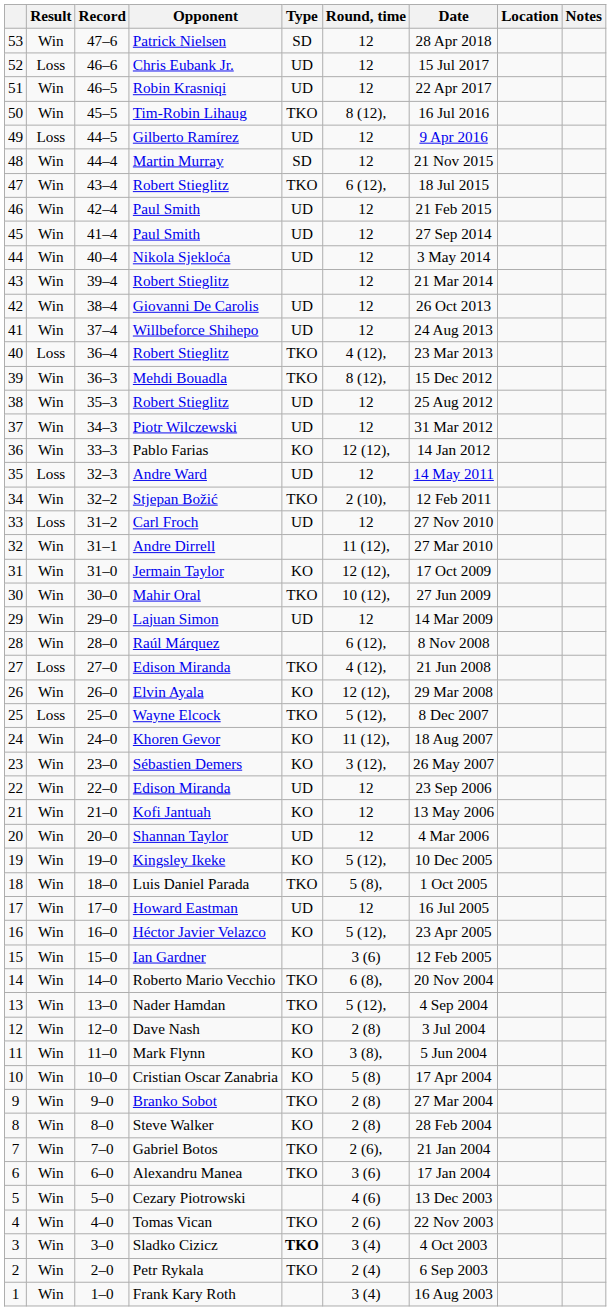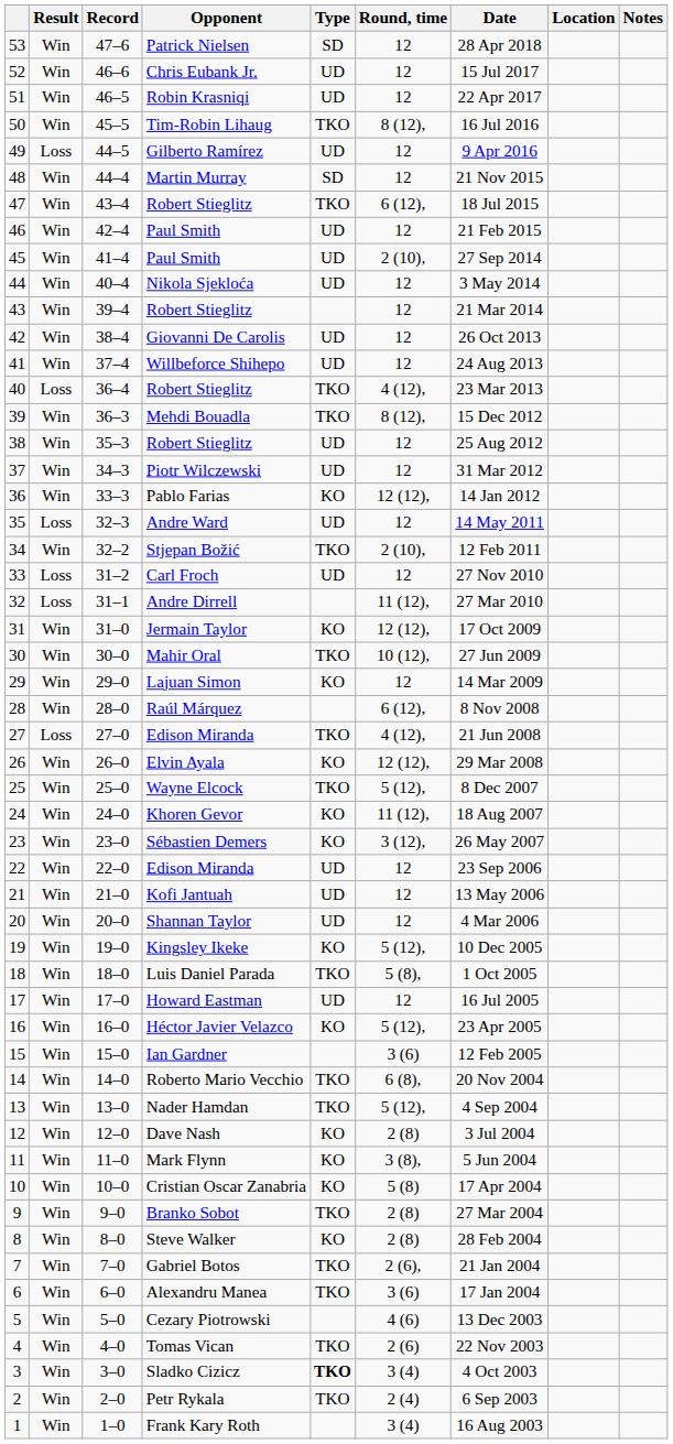 <table class="wikitable" style="text-align:center">
 <tr>
 <th></th>
 <th>Result</th>
 <th>Record</th>
 <th>Opponent</th>
 <th>Type</th>
 <th>Round, time</th>
 <th>Date</th>
 <th>Location</th>
 <th>Notes</th>
 </tr>
 <tr>
 <td>53</td>
 <td>Win</td>
 <td>47–6</td>
 <td style="text-align:left;"><a href='#'>Patrick Nielsen</a></td>
 <td>SD</td>
 <td>12</td>
 <td>28 Apr 2018</td>
 <td style="text-align:left;"></td>
 <td style="text-align:left;"></td>
 </tr>
 <tr>
 <td>52</td>
-<td>Loss</td>
+<td>Win</td>
 <td>46–6</td>
 <td style="text-align:left;"><a href='#'>Chris Eubank Jr.</a></td>
 <td>UD</td>
 <td>12</td>
 <td>15 Jul 2017</td>
 <td style="text-align:left;"></td>
 <td style="text-align:left;"></td>
 </tr>
 <tr>
 <td>51</td>
 <td>Win</td>
 <td>46–5</td>
 <td style="text-align:left;"><a href='#'>Robin Krasniqi</a></td>
 <td>UD</td>
 <td>12</td>
 <td>22 Apr 2017</td>
 <td style="text-align:left;"></td>
 <td></td>
 </tr>
 <tr>
 <td>50</td>
 <td>Win</td>
 <td>45–5</td>
 <td style="text-align:left;"><a href='#'>Tim-Robin Lihaug</a></td>
 <td>TKO</td>
 <td>8 (12), </td>
 <td>16 Jul 2016</td>
 <td style="text-align:left;"></td>
 <td style="text-align:left;"></td>
 </tr>
 <tr>
 <td>49</td>
 <td>Loss</td>
 <td>44–5</td>
 <td style="text-align:left;"><a href='#'>Gilberto Ramírez</a></td>
 <td>UD</td>
 <td>12</td>
 <td><a href='#'>9 Apr 2016</a></td>
 <td style="text-align:left;"></td>
 <td style="text-align:left;"></td>
 </tr>
 <tr>
 <td>48</td>
 <td>Win</td>
 <td>44–4</td>
 <td style="text-align:left;"><a href='#'>Martin Murray</a></td>
 <td>SD</td>
 <td>12</td>
 <td>21 Nov 2015</td>
 <td style="text-align:left;"></td>
 <td style="text-align:left;"></td>
 </tr>
 <tr>
 <td>47</td>
 <td>Win</td>
 <td>43–4</td>
 <td style="text-align:left;"><a href='#'>Robert Stieglitz</a></td>
 <td>TKO</td>
 <td>6 (12), </td>
 <td>18 Jul 2015</td>
 <td style="text-align:left;"></td>
 <td style="text-align:left;"></td>
 </tr>
 <tr>
 <td>46</td>
 <td>Win</td>
 <td>42–4</td>
 <td style="text-align:left;"><a href='#'>Paul Smith</a></td>
 <td>UD</td>
 <td>12</td>
 <td>21 Feb 2015</td>
 <td style="text-align:left;"></td>
 <td style="text-align:left;"></td>
 </tr>
 <tr>
 <td>45</td>
 <td>Win</td>
 <td>41–4</td>
 <td style="text-align:left;"><a href='#'>Paul Smith</a></td>
 <td>UD</td>
-<td>12</td>
+<td>2 (10), </td>
 <td>27 Sep 2014</td>
 <td style="text-align:left;"></td>
 <td style="text-align:left;"></td>
 </tr>
 <tr>
 <td>44</td>
 <td>Win</td>
 <td>40–4</td>
 <td style="text-align:left;"><a href='#'>Nikola Sjekloća</a></td>
 <td>UD</td>
 <td>12</td>
 <td>3 May 2014</td>
 <td style="text-align:left;"></td>
 <td style="text-align:left;"></td>
 </tr>
 <tr>
 <td>43</td>
 <td>Win</td>
 <td>39–4</td>
 <td style="text-align:left;"><a href='#'>Robert Stieglitz</a></td>
 <td></td>
 <td>12</td>
 <td>21 Mar 2014</td>
 <td style="text-align:left;"></td>
 <td style="text-align:left;"></td>
 </tr>
 <tr>
 <td>42</td>
 <td>Win</td>
 <td>38–4</td>
 <td style="text-align:left;"><a href='#'>Giovanni De Carolis</a></td>
 <td>UD</td>
 <td>12</td>
 <td>26 Oct 2013</td>
 <td style="text-align:left;"></td>
 <td style="text-align:left;"></td>
 </tr>
 <tr>
 <td>41</td>
 <td>Win</td>
 <td>37–4</td>
 <td style="text-align:left;"><a href='#'>Willbeforce Shihepo</a></td>
 <td>UD</td>
 <td>12</td>
 <td>24 Aug 2013</td>
 <td style="text-align:left;"></td>
 <td style="text-align:left;"></td>
 </tr>
 <tr>
 <td>40</td>
 <td>Loss</td>
 <td>36–4</td>
 <td style="text-align:left;"><a href='#'>Robert Stieglitz</a></td>
 <td>TKO</td>
 <td>4 (12), </td>
 <td>23 Mar 2013</td>
 <td style="text-align:left;"></td>
 <td style="text-align:left;"></td>
 </tr>
 <tr>
 <td>39</td>
 <td>Win</td>
 <td>36–3</td>
 <td style="text-align:left;"><a href='#'>Mehdi Bouadla</a></td>
 <td>TKO</td>
 <td>8 (12), </td>
 <td>15 Dec 2012</td>
 <td style="text-align:left;"></td>
 <td style="text-align:left;"></td>
 </tr>
 <tr>
 <td>38</td>
 <td>Win</td>
 <td>35–3</td>
 <td style="text-align:left;"><a href='#'>Robert Stieglitz</a></td>
 <td>UD</td>
 <td>12</td>
 <td>25 Aug 2012</td>
 <td style="text-align:left;"></td>
 <td style="text-align:left;"></td>
 </tr>
 <tr>
 <td>37</td>
 <td>Win</td>
 <td>34–3</td>
 <td style="text-align:left;"><a href='#'>Piotr Wilczewski</a></td>
 <td>UD</td>
 <td>12</td>
 <td>31 Mar 2012</td>
 <td style="text-align:left;"></td>
 <td style="text-align:left;"></td>
 </tr>
 <tr>
 <td>36</td>
 <td>Win</td>
 <td>33–3</td>
 <td style="text-align:left;">Pablo Farias</td>
 <td>KO</td>
 <td>12 (12), </td>
 <td>14 Jan 2012</td>
 <td style="text-align:left;"></td>
 <td style="text-align:left;"></td>
 </tr>
 <tr>
 <td>35</td>
 <td>Loss</td>
 <td>32–3</td>
 <td style="text-align:left;"><a href='#'>Andre Ward</a></td>
 <td>UD</td>
 <td>12</td>
 <td><a href='#'>14 May 2011</a></td>
 <td style="text-align:left;"></td>
 <td style="text-align:left;"></td>
 </tr>
 <tr>
 <td>34</td>
 <td>Win</td>
 <td>32–2</td>
 <td style="text-align:left;"><a href='#'>Stjepan Božić</a></td>
 <td>TKO</td>
 <td>2 (10), </td>
 <td>12 Feb 2011</td>
 <td style="text-align:left;"></td>
 <td></td>
 </tr>
 <tr>
 <td>33</td>
 <td>Loss</td>
 <td>31–2</td>
 <td style="text-align:left;"><a href='#'>Carl Froch</a></td>
 <td>UD</td>
 <td>12</td>
 <td>27 Nov 2010</td>
 <td style="text-align:left;"></td>
 <td style="text-align:left;"></td>
 </tr>
 <tr>
 <td>32</td>
-<td>Win</td>
+<td>Loss</td>
 <td>31–1</td>
 <td style="text-align:left;"><a href='#'>Andre Dirrell</a></td>
 <td></td>
 <td>11 (12), </td>
 <td>27 Mar 2010</td>
 <td style="text-align:left;"></td>
 <td style="text-align:left;"></td>
 </tr>
 <tr>
 <td>31</td>
 <td>Win</td>
 <td>31–0</td>
 <td style="text-align:left;"><a href='#'>Jermain Taylor</a></td>
 <td>KO</td>
 <td>12 (12), </td>
 <td>17 Oct 2009</td>
 <td style="text-align:left;"></td>
 <td style="text-align:left;"></td>
 </tr>
 <tr>
 <td>30</td>
 <td>Win</td>
 <td>30–0</td>
 <td style="text-align:left;"><a href='#'>Mahir Oral</a></td>
 <td>TKO</td>
 <td>10 (12), </td>
 <td>27 Jun 2009</td>
 <td style="text-align:left;"></td>
 <td style="text-align:left;"></td>
 </tr>
 <tr>
 <td>29</td>
 <td>Win</td>
 <td>29–0</td>
 <td style="text-align:left;"><a href='#'>Lajuan Simon</a></td>
-<td>UD</td>
+<td>KO</td>
 <td>12</td>
 <td>14 Mar 2009</td>
 <td style="text-align:left;"></td>
 <td style="text-align:left;"></td>
 </tr>
 <tr>
 <td>28</td>
 <td>Win</td>
 <td>28–0</td>
 <td style="text-align:left;"><a href='#'>Raúl Márquez</a></td>
 <td></td>
 <td>6 (12), </td>
 <td>8 Nov 2008</td>
 <td style="text-align:left;"></td>
 <td style="text-align:left;"></td>
 </tr>
 <tr>
 <td>27</td>
 <td>Loss</td>
 <td>27–0</td>
 <td style="text-align:left;"><a href='#'>Edison Miranda</a></td>
 <td>TKO</td>
 <td>4 (12), </td>
 <td>21 Jun 2008</td>
 <td style="text-align:left;"></td>
 <td></td>
 </tr>
 <tr>
 <td>26</td>
 <td>Win</td>
 <td>26–0</td>
 <td style="text-align:left;"><a href='#'>Elvin Ayala</a></td>
 <td>KO</td>
 <td>12 (12), </td>
 <td>29 Mar 2008</td>
 <td style="text-align:left;"></td>
 <td style="text-align:left;"></td>
 </tr>
 <tr>
 <td>25</td>
-<td>Loss</td>
+<td>Win</td>
 <td>25–0</td>
 <td style="text-align:left;"><a href='#'>Wayne Elcock</a></td>
 <td>TKO</td>
 <td>5 (12), </td>
 <td>8 Dec 2007</td>
 <td style="text-align:left;"></td>
 <td style="text-align:left;"></td>
 </tr>
 <tr>
 <td>24</td>
 <td>Win</td>
 <td>24–0</td>
 <td style="text-align:left;"><a href='#'>Khoren Gevor</a></td>
 <td>KO</td>
 <td>11 (12), </td>
 <td>18 Aug 2007</td>
 <td style="text-align:left;"></td>
 <td style="text-align:left;"></td>
 </tr>
 <tr>
 <td>23</td>
 <td>Win</td>
 <td>23–0</td>
 <td style="text-align:left;"><a href='#'>Sébastien Demers</a></td>
 <td>KO</td>
 <td>3 (12), </td>
 <td>26 May 2007</td>
 <td style="text-align:left;"></td>
 <td style="text-align:left;"></td>
 </tr>
 <tr>
 <td>22</td>
 <td>Win</td>
 <td>22–0</td>
 <td style="text-align:left;"><a href='#'>Edison Miranda</a></td>
 <td>UD</td>
 <td>12</td>
 <td>23 Sep 2006</td>
 <td style="text-align:left;"></td>
 <td style="text-align:left;"></td>
 </tr>
 <tr>
 <td>21</td>
 <td>Win</td>
 <td>21–0</td>
 <td style="text-align:left;"><a href='#'>Kofi Jantuah</a></td>
-<td>KO</td>
+<td>UD</td>
 <td>12</td>
 <td>13 May 2006</td>
 <td style="text-align:left;"></td>
 <td style="text-align:left;"></td>
 </tr>
 <tr>
 <td>20</td>
 <td>Win</td>
 <td>20–0</td>
 <td style="text-align:left;"><a href='#'>Shannan Taylor</a></td>
 <td>UD</td>
 <td>12</td>
 <td>4 Mar 2006</td>
 <td style="text-align:left;"></td>
 <td style="text-align:left;"></td>
 </tr>
 <tr>
 <td>19</td>
 <td>Win</td>
 <td>19–0</td>
 <td style="text-align:left;"><a href='#'>Kingsley Ikeke</a></td>
 <td>KO</td>
 <td>5 (12), </td>
 <td>10 Dec 2005</td>
 <td style="text-align:left;"></td>
 <td style="text-align:left;"></td>
 </tr>
 <tr>
 <td>18</td>
 <td>Win</td>
 <td>18–0</td>
 <td style="text-align:left;">Luis Daniel Parada</td>
 <td>TKO</td>
 <td>5 (8), </td>
 <td>1 Oct 2005</td>
 <td style="text-align:left;"></td>
 <td></td>
 </tr>
 <tr>
 <td>17</td>
 <td>Win</td>
 <td>17–0</td>
 <td style="text-align:left;"><a href='#'>Howard Eastman</a></td>
 <td>UD</td>
 <td>12</td>
 <td>16 Jul 2005</td>
 <td style="text-align:left;"></td>
 <td style="text-align:left;"></td>
 </tr>
 <tr>
 <td>16</td>
 <td>Win</td>
 <td>16–0</td>
 <td style="text-align:left;"><a href='#'>Héctor Javier Velazco</a></td>
 <td>KO</td>
 <td>5 (12), </td>
 <td>23 Apr 2005</td>
 <td style="text-align:left;"></td>
 <td style="text-align:left;"></td>
 </tr>
 <tr>
 <td>15</td>
 <td>Win</td>
 <td>15–0</td>
 <td style="text-align:left;"><a href='#'>Ian Gardner</a></td>
 <td></td>
 <td>3 (6)</td>
 <td>12 Feb 2005</td>
 <td style="text-align:left;"></td>
 <td style="text-align:left;"></td>
 </tr>
 <tr>
 <td>14</td>
 <td>Win</td>
 <td>14–0</td>
 <td style="text-align:left;">Roberto Mario Vecchio</td>
 <td>TKO</td>
 <td>6 (8), </td>
 <td>20 Nov 2004</td>
 <td style="text-align:left;"></td>
 <td></td>
 </tr>
 <tr>
 <td>13</td>
 <td>Win</td>
 <td>13–0</td>
 <td style="text-align:left;">Nader Hamdan</td>
 <td>TKO</td>
 <td>5 (12), </td>
 <td>4 Sep 2004</td>
 <td style="text-align:left;"></td>
 <td style="text-align:left;"></td>
 </tr>
 <tr>
 <td>12</td>
 <td>Win</td>
 <td>12–0</td>
 <td style="text-align:left;">Dave Nash</td>
 <td>KO</td>
 <td>2 (8)</td>
 <td>3 Jul 2004</td>
 <td style="text-align:left;"></td>
 <td></td>
 </tr>
 <tr>
 <td>11</td>
 <td>Win</td>
 <td>11–0</td>
 <td style="text-align:left;">Mark Flynn</td>
 <td>KO</td>
 <td>3 (8), </td>
 <td>5 Jun 2004</td>
 <td style="text-align:left;"></td>
 <td></td>
 </tr>
 <tr>
 <td>10</td>
 <td>Win</td>
 <td>10–0</td>
 <td style="text-align:left;">Cristian Oscar Zanabria</td>
 <td>KO</td>
 <td>5 (8)</td>
 <td>17 Apr 2004</td>
 <td style="text-align:left;"></td>
 <td></td>
 </tr>
 <tr>
 <td>9</td>
 <td>Win</td>
 <td>9–0</td>
 <td style="text-align:left;"><a href='#'>Branko Sobot</a></td>
 <td>TKO</td>
 <td>2 (8)</td>
 <td>27 Mar 2004</td>
 <td style="text-align:left;"></td>
 <td></td>
 </tr>
 <tr>
 <td>8</td>
 <td>Win</td>
 <td>8–0</td>
 <td style="text-align:left;">Steve Walker</td>
 <td>KO</td>
 <td>2 (8)</td>
 <td>28 Feb 2004</td>
 <td style="text-align:left;"></td>
 <td></td>
 </tr>
 <tr>
 <td>7</td>
 <td>Win</td>
 <td>7–0</td>
 <td style="text-align:left;">Gabriel Botos</td>
 <td>TKO</td>
 <td>2 (6), </td>
 <td>21 Jan 2004</td>
 <td style="text-align:left;"></td>
 <td></td>
 </tr>
 <tr>
 <td>6</td>
 <td>Win</td>
 <td>6–0</td>
 <td style="text-align:left;">Alexandru Manea</td>
 <td>TKO</td>
 <td>3 (6)</td>
 <td>17 Jan 2004</td>
 <td style="text-align:left;"></td>
 <td></td>
 </tr>
 <tr>
 <td>5</td>
 <td>Win</td>
 <td>5–0</td>
 <td style="text-align:left;">Cezary Piotrowski</td>
 <td></td>
 <td>4 (6)</td>
 <td>13 Dec 2003</td>
 <td style="text-align:left;"></td>
 <td></td>
 </tr>
 <tr>
 <td>4</td>
 <td>Win</td>
 <td>4–0</td>
 <td style="text-align:left;">Tomas Vican</td>
 <td>TKO</td>
 <td>2 (6)</td>
 <td>22 Nov 2003</td>
 <td style="text-align:left;"></td>
 <td></td>
 </tr>
 <tr>
 <td>3</td>
 <td>Win</td>
 <td>3–0</td>
 <td style="text-align:left;">Sladko Cizicz</td>
 <td><strong>TKO</strong></td>
 <td>3 (4)</td>
 <td>4 Oct 2003</td>
 <td style="text-align:left;"></td>
 <td></td>
 </tr>
 <tr>
 <td>2</td>
 <td>Win</td>
 <td>2–0</td>
 <td style="text-align:left;">Petr Rykala</td>
 <td>TKO</td>
 <td>2 (4)</td>
 <td>6 Sep 2003</td>
 <td style="text-align:left;"></td>
 <td></td>
 </tr>
 <tr>
 <td>1</td>
 <td>Win</td>
 <td>1–0</td>
 <td style="text-align:left;">Frank Kary Roth</td>
 <td></td>
 <td>3 (4)</td>
 <td>16 Aug 2003</td>
 <td style="text-align:left;"></td>
 <td></td>
 </tr>
 </table>
